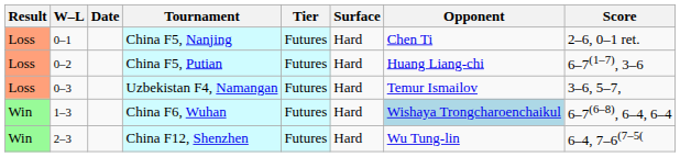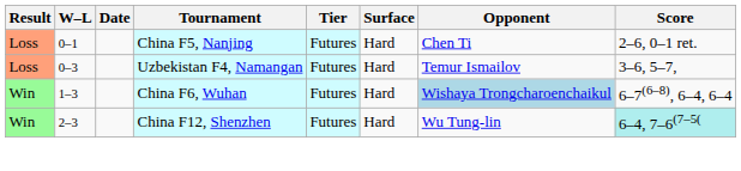 <table class="sortable wikitable">
 <tr>
 <th>Result</th>
 <th class="unsortable">W–L</th>
 <th>Date</th>
 <th>Tournament</th>
 <th>Tier</th>
 <th>Surface</th>
 <th>Opponent</th>
 <th class="unsortable">Score</th>
 </tr>
 <tr>
 <td bgcolor=FFA07A>Loss</td>
 <td><small>0–1</small></td>
 <td></td>
 <td style="background:#cffcff;">China F5, <a href='#'>Nanjing</a></td>
 <td style="background:#cffcff;">Futures</td>
 <td>Hard</td>
 <td> <a href='#'>Chen Ti</a></td>
 <td>2–6, 0–1 ret.</td>
-</tr>
-<tr>
-<td bgcolor=FFA07A>Loss</td>
-<td><small>0–2</small></td>
-<td></td>
-<td style="background:#cffcff;">China F5, <a href='#'>Putian</a></td>
-<td style="background:#cffcff;">Futures</td>
-<td>Hard</td>
-<td> <a href='#'>Huang Liang-chi</a></td>
-<td>6–7<sup>(1–7)</sup>, 3–6</td>
 </tr>
 <tr>
 <td bgcolor=FFA07A>Loss</td>
 <td><small>0–3</small></td>
 <td></td>
 <td style="background:#cffcff;">Uzbekistan F4, <a href='#'>Namangan</a></td>
 <td style="background:#cffcff;">Futures</td>
 <td>Hard</td>
 <td> <a href='#'>Temur Ismailov</a></td>
 <td>3–6, 5–7,</td>
 </tr>
 <tr>
 <td bgcolor=98FB98>Win</td>
 <td><small>1–3</small></td>
 <td></td>
 <td style="background:#cffcff;">China F6, <a href='#'>Wuhan</a></td>
 <td style="background:#cffcff;">Futures</td>
 <td>Hard</td>
 <td style="background: lightblue;"> <a href='#'>Wishaya Trongcharoenchaikul</a></td>
 <td>6–7<sup>(6–8)</sup>, 6–4, 6–4</td>
 </tr>
 <tr>
 <td bgcolor=98FB98>Win</td>
 <td><small>2–3</small></td>
 <td></td>
 <td style="background:#cffcff;">China F12, <a href='#'>Shenzhen</a></td>
 <td style="background:#cffcff;">Futures</td>
 <td>Hard</td>
 <td> <a href='#'>Wu Tung-lin</a></td>
-<td>6–4, 7–6<sup>(7–5(</sup></td>
+<td style="background: paleturquoise;">6–4, 7–6<sup>(7–5(</sup></td>
 </tr>
 </table>
